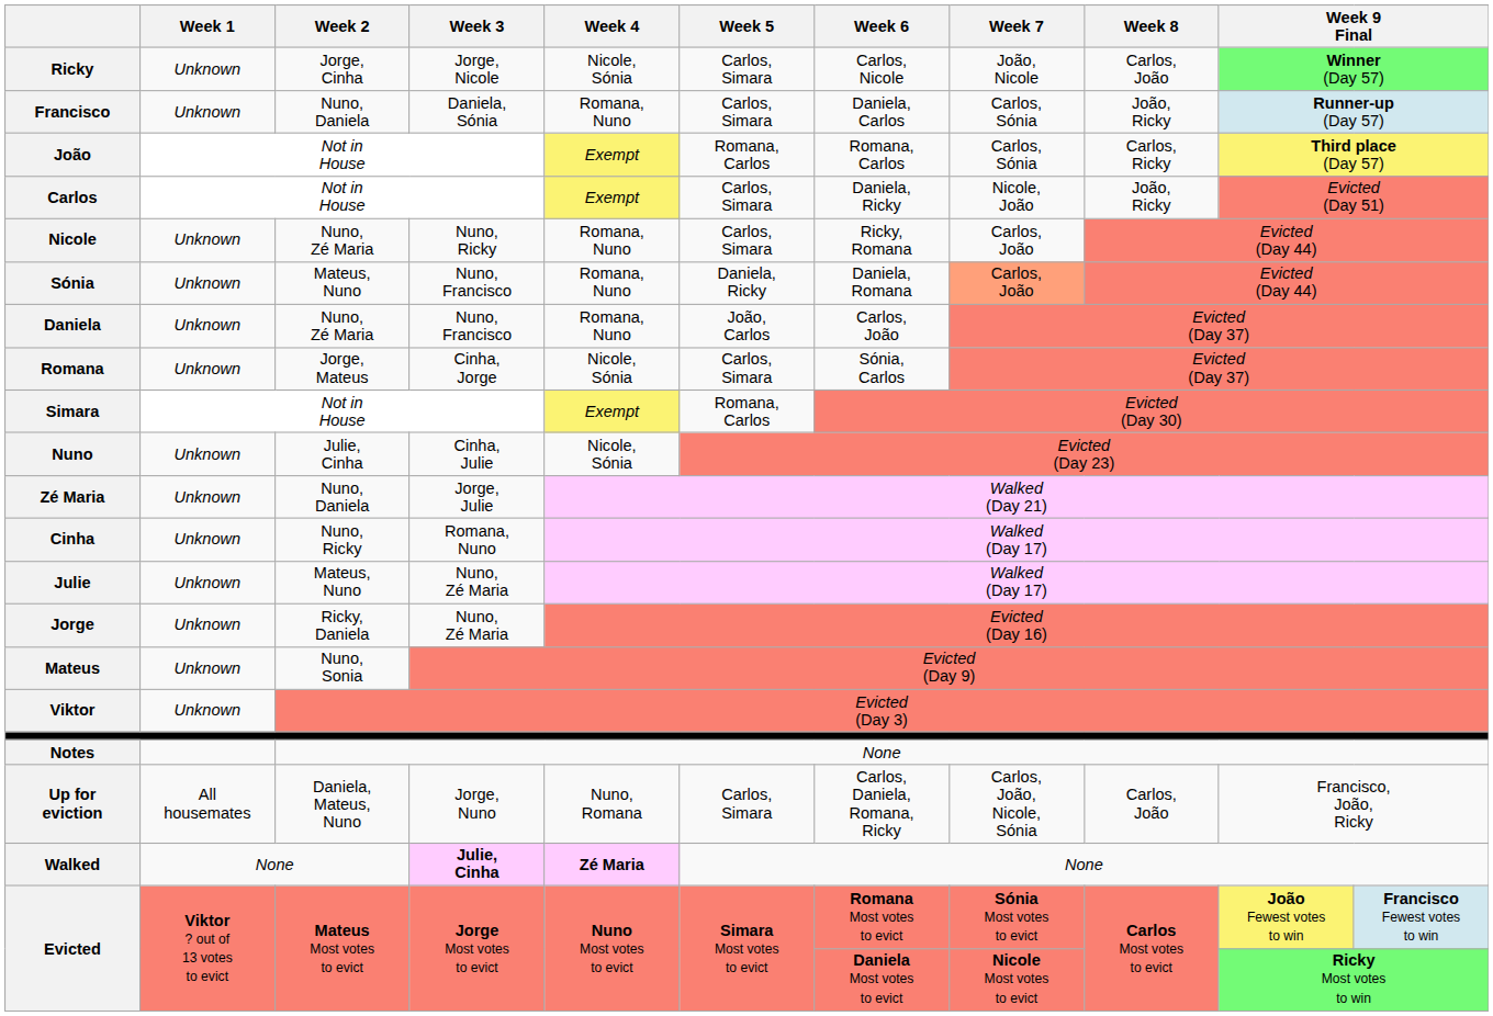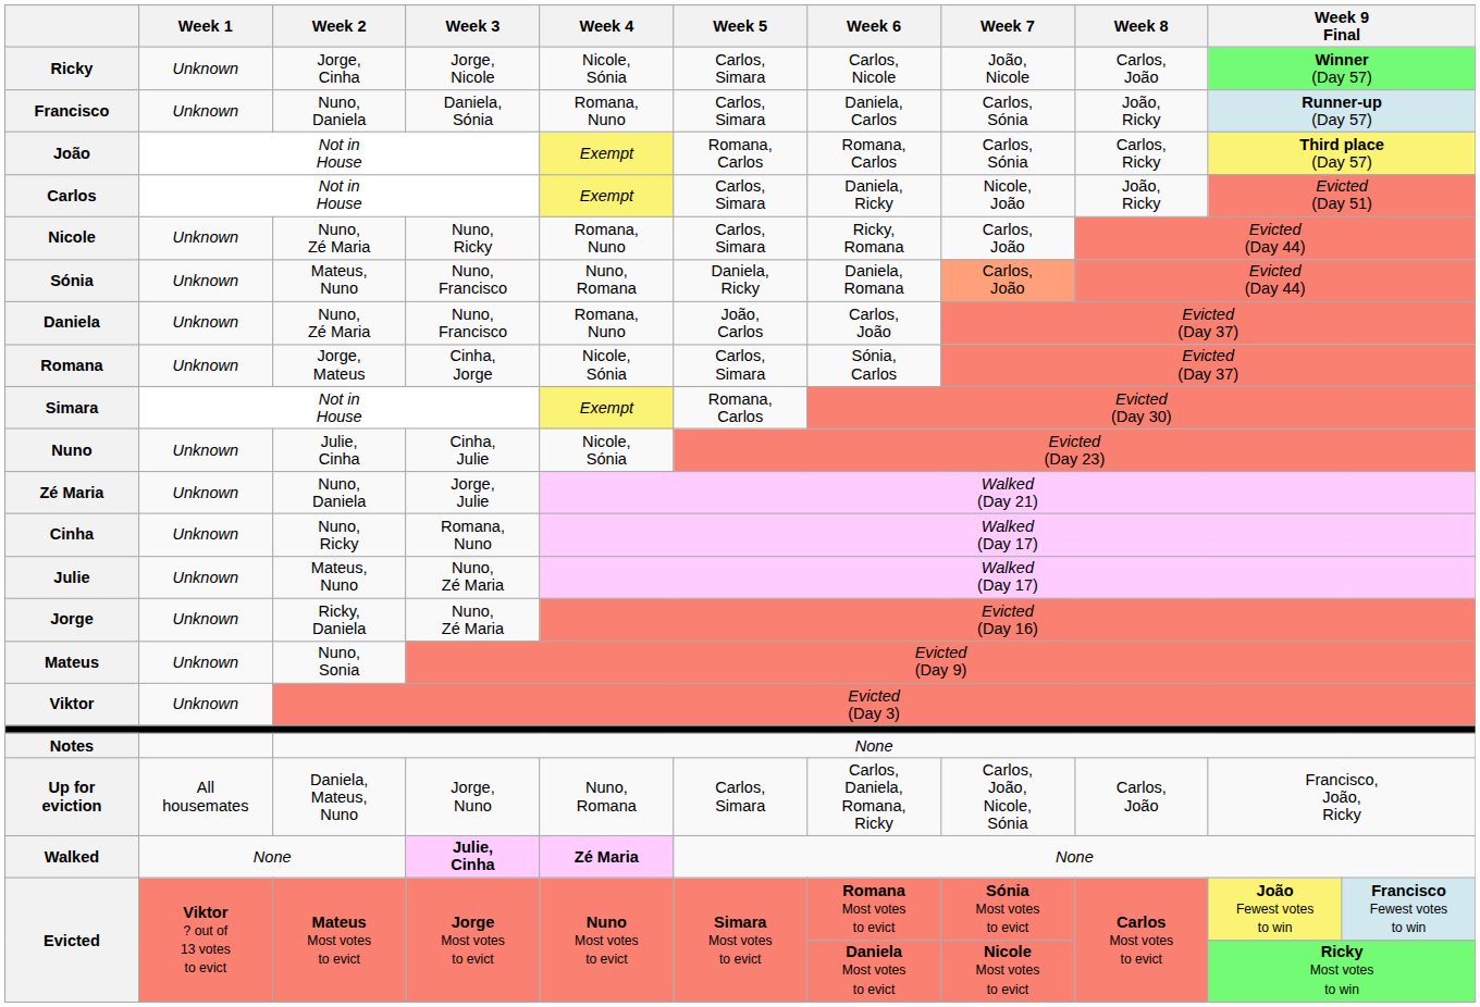 <table class="wikitable nowrap" style="width:100%; text-align:center; font-size:85%; line-height:15px">
 <tr>
 <th style="width:07%"></th>
 <th style="width:07%">Week 1</th>
 <th style="width:07%">Week 2</th>
 <th style="width:07%">Week 3</th>
 <th style="width:07%">Week 4</th>
 <th style="width:07%">Week 5</th>
 <th style="width:07%">Week 6</th>
 <th style="width:07%">Week 7</th>
 <th style="width:07%">Week 8</th>
 <th style="width:14%" colspan="2">Week 9<br>Final</th>
 </tr>
 <tr>
 <th>Ricky</th>
 <td><em>Unknown</em></td>
 <td>Jorge,<br>Cinha</td>
 <td>Jorge,<br>Nicole</td>
 <td>Nicole,<br>Sónia</td>
 <td>Carlos,<br>Simara</td>
 <td>Carlos,<br>Nicole</td>
 <td>João,<br>Nicole</td>
 <td>Carlos,<br>João</td>
 <td style="background:#73FB76" colspan="2"><strong>Winner</strong><br>(Day 57)</td>
 </tr>
 <tr>
 <th>Francisco</th>
 <td><em>Unknown</em></td>
 <td>Nuno,<br>Daniela</td>
 <td>Daniela,<br>Sónia</td>
 <td>Romana,<br>Nuno</td>
 <td>Carlos,<br>Simara</td>
 <td>Daniela,<br>Carlos</td>
 <td>Carlos,<br>Sónia</td>
 <td>João,<br>Ricky</td>
 <td style="background:#D1E8EF" colspan="2"><strong>Runner-up</strong><br>(Day 57)</td>
 </tr>
 <tr>
 <th>João</th>
 <td colspan="3" style="background: white"><em>Not in<br>House</em></td>
 <td style="background:#FBF373"><em>Exempt</em></td>
 <td>Romana,<br>Carlos</td>
 <td>Romana,<br>Carlos</td>
 <td>Carlos,<br>Sónia</td>
 <td>Carlos,<br>Ricky</td>
 <td style="background:#FBF373" colspan="2"><strong>Third place</strong><br>(Day 57)</td>
 </tr>
 <tr>
 <th>Carlos</th>
 <td colspan="3" style="background: white"><em>Not in<br>House</em></td>
 <td style="background:#FBF373"><em>Exempt</em></td>
 <td>Carlos,<br>Simara</td>
 <td>Daniela,<br>Ricky</td>
 <td>Nicole,<br>João</td>
 <td>João,<br>Ricky</td>
 <td style="background:#FA8072" colspan="2"><em>Evicted</em><br>(Day 51)</td>
 </tr>
 <tr>
 <th>Nicole</th>
 <td><em>Unknown</em></td>
 <td>Nuno,<br>Zé Maria</td>
 <td>Nuno,<br>Ricky</td>
 <td>Romana,<br>Nuno</td>
 <td>Carlos,<br>Simara</td>
 <td>Ricky,<br>Romana</td>
 <td>Carlos,<br>João</td>
 <td style="background:#FA8072" colspan="3"><em>Evicted</em><br>(Day 44)</td>
 </tr>
 <tr>
 <th>Sónia</th>
 <td><em>Unknown</em></td>
 <td>Mateus,<br>Nuno</td>
 <td>Nuno,<br>Francisco</td>
-<td>Romana,<br>Nuno</td>
+<td>Nuno,<br>Romana</td>
 <td>Daniela,<br>Ricky</td>
 <td>Daniela,<br>Romana</td>
 <td style="background: lightsalmon;">Carlos,<br>João</td>
 <td style="background:#FA8072" colspan="3"><em>Evicted</em><br>(Day 44)</td>
 </tr>
 <tr>
 <th>Daniela</th>
 <td><em>Unknown</em></td>
 <td>Nuno,<br>Zé Maria</td>
 <td>Nuno,<br>Francisco</td>
 <td>Romana,<br>Nuno</td>
 <td>João,<br>Carlos</td>
 <td>Carlos,<br>João</td>
 <td style="background:#FA8072" colspan="4"><em>Evicted</em><br>(Day 37)</td>
 </tr>
 <tr>
 <th>Romana</th>
 <td><em>Unknown</em></td>
 <td>Jorge,<br>Mateus</td>
 <td>Cinha,<br>Jorge</td>
 <td>Nicole,<br>Sónia</td>
 <td>Carlos,<br>Simara</td>
 <td>Sónia,<br>Carlos</td>
 <td style="background:#FA8072" colspan="4"><em>Evicted</em><br>(Day 37)</td>
 </tr>
 <tr>
 <th>Simara</th>
 <td colspan="3" style="background: white"><em>Not in<br>House</em></td>
 <td style="background:#FBF373"><em>Exempt</em></td>
 <td>Romana,<br>Carlos</td>
 <td style="background:#FA8072" colspan="5"><em>Evicted</em><br>(Day 30)</td>
 </tr>
 <tr>
 <th>Nuno</th>
 <td><em>Unknown</em></td>
 <td>Julie,<br>Cinha</td>
 <td>Cinha,<br>Julie</td>
 <td>Nicole,<br>Sónia</td>
 <td style="background:#FA8072" colspan="6"><em>Evicted</em><br>(Day 23)</td>
 </tr>
 <tr>
 <th>Zé Maria</th>
 <td><em>Unknown</em></td>
 <td>Nuno,<br>Daniela</td>
 <td>Jorge,<br>Julie</td>
 <td style="background:#FFCCFF" colspan="7"><em>Walked</em><br>(Day 21)</td>
 </tr>
 <tr>
 <th>Cinha</th>
 <td><em>Unknown</em></td>
 <td>Nuno,<br>Ricky</td>
 <td>Romana,<br>Nuno</td>
 <td style="background:#FFCCFF" colspan="7"><em>Walked</em><br>(Day 17)</td>
 </tr>
 <tr>
 <th>Julie</th>
 <td><em>Unknown</em></td>
 <td>Mateus,<br>Nuno</td>
 <td>Nuno,<br>Zé Maria</td>
 <td style="background:#FFCCFF" colspan="7"><em>Walked</em><br>(Day 17)</td>
 </tr>
 <tr>
 <th>Jorge</th>
 <td><em>Unknown</em></td>
 <td>Ricky,<br>Daniela</td>
 <td>Nuno,<br>Zé Maria</td>
 <td style="background:#FA8072" colspan="7"><em>Evicted</em><br>(Day 16)</td>
 </tr>
 <tr>
 <th>Mateus</th>
 <td><em>Unknown</em></td>
 <td>Nuno,<br>Sonia</td>
 <td style="background:#FA8072" colspan="8"><em>Evicted</em><br>(Day 9)</td>
 </tr>
 <tr>
 <th>Viktor</th>
 <td><em>Unknown</em></td>
 <td style="background:#FA8072" colspan="9"><em>Evicted</em><br>(Day 3)</td>
 </tr>
 <tr>
 <td colspan="20" style="background: black"></td>
 </tr>
 <tr>
 <th>Notes</th>
 <td></td>
 <td colspan="9"><em>None</em></td>
 </tr>
 <tr>
 <th>Up for<br>eviction</th>
 <td>All<br>housemates</td>
 <td>Daniela,<br>Mateus,<br>Nuno</td>
 <td>Jorge,<br>Nuno</td>
 <td>Nuno,<br>Romana</td>
 <td>Carlos,<br>Simara</td>
 <td>Carlos,<br>Daniela,<br>Romana,<br>Ricky</td>
 <td>Carlos,<br>João,<br>Nicole,<br>Sónia</td>
 <td>Carlos,<br>João</td>
 <td colspan="2">Francisco,<br>João,<br>Ricky</td>
 </tr>
 <tr>
 <th>Walked</th>
 <td colspan="2"><em>None</em></td>
 <td style="background:#FFCCFF"><strong>Julie,<br>Cinha</strong></td>
 <td style="background:#FFCCFF"><strong>Zé Maria</strong></td>
 <td colspan="6"><em>None</em></td>
 </tr>
 <tr>
 <th rowspan="2">Evicted</th>
 <td style="background:#fa8072" rowspan="2"><strong>Viktor</strong><br><small>? out of<br>13 votes<br>to evict</small></td>
 <td style="background:#fa8072" rowspan="2"><strong>Mateus</strong><br><small>Most votes<br>to evict</small></td>
 <td style="background:#fa8072" rowspan="2"><strong>Jorge</strong><br><small>Most votes<br>to evict</small></td>
 <td style="background:#fa8072" rowspan="2"><strong>Nuno</strong><br><small>Most votes<br>to evict</small></td>
 <td style="background:#fa8072" rowspan="2"><strong>Simara</strong><br><small>Most votes<br>to evict</small></td>
 <td style="background:#fa8072"><strong>Romana</strong><br><small>Most votes<br>to evict</small></td>
 <td style="background:#fa8072"><strong>Sónia</strong><br><small>Most votes<br>to evict</small></td>
 <td style="background:#fa8072" rowspan="2"><strong>Carlos</strong><br><small>Most votes<br>to evict</small></td>
 <td style="background:#FBF373; width:07%"><strong>João</strong><br><small>Fewest votes<br>to win</small></td>
 <td style="background:#D1E8EF; width:07%"><strong>Francisco</strong><br><small>Fewest votes<br>to win</small></td>
 </tr>
 <tr>
 <td style="background:#fa8072"><strong>Daniela</strong><br><small>Most votes<br>to evict</small></td>
 <td style="background:#fa8072"><strong>Nicole</strong><br><small>Most votes<br>to evict</small></td>
 <td style="background:#73FB76" colspan="2"><strong>Ricky</strong><br><small>Most votes<br>to win</small></td>
 </tr>
 </table>
